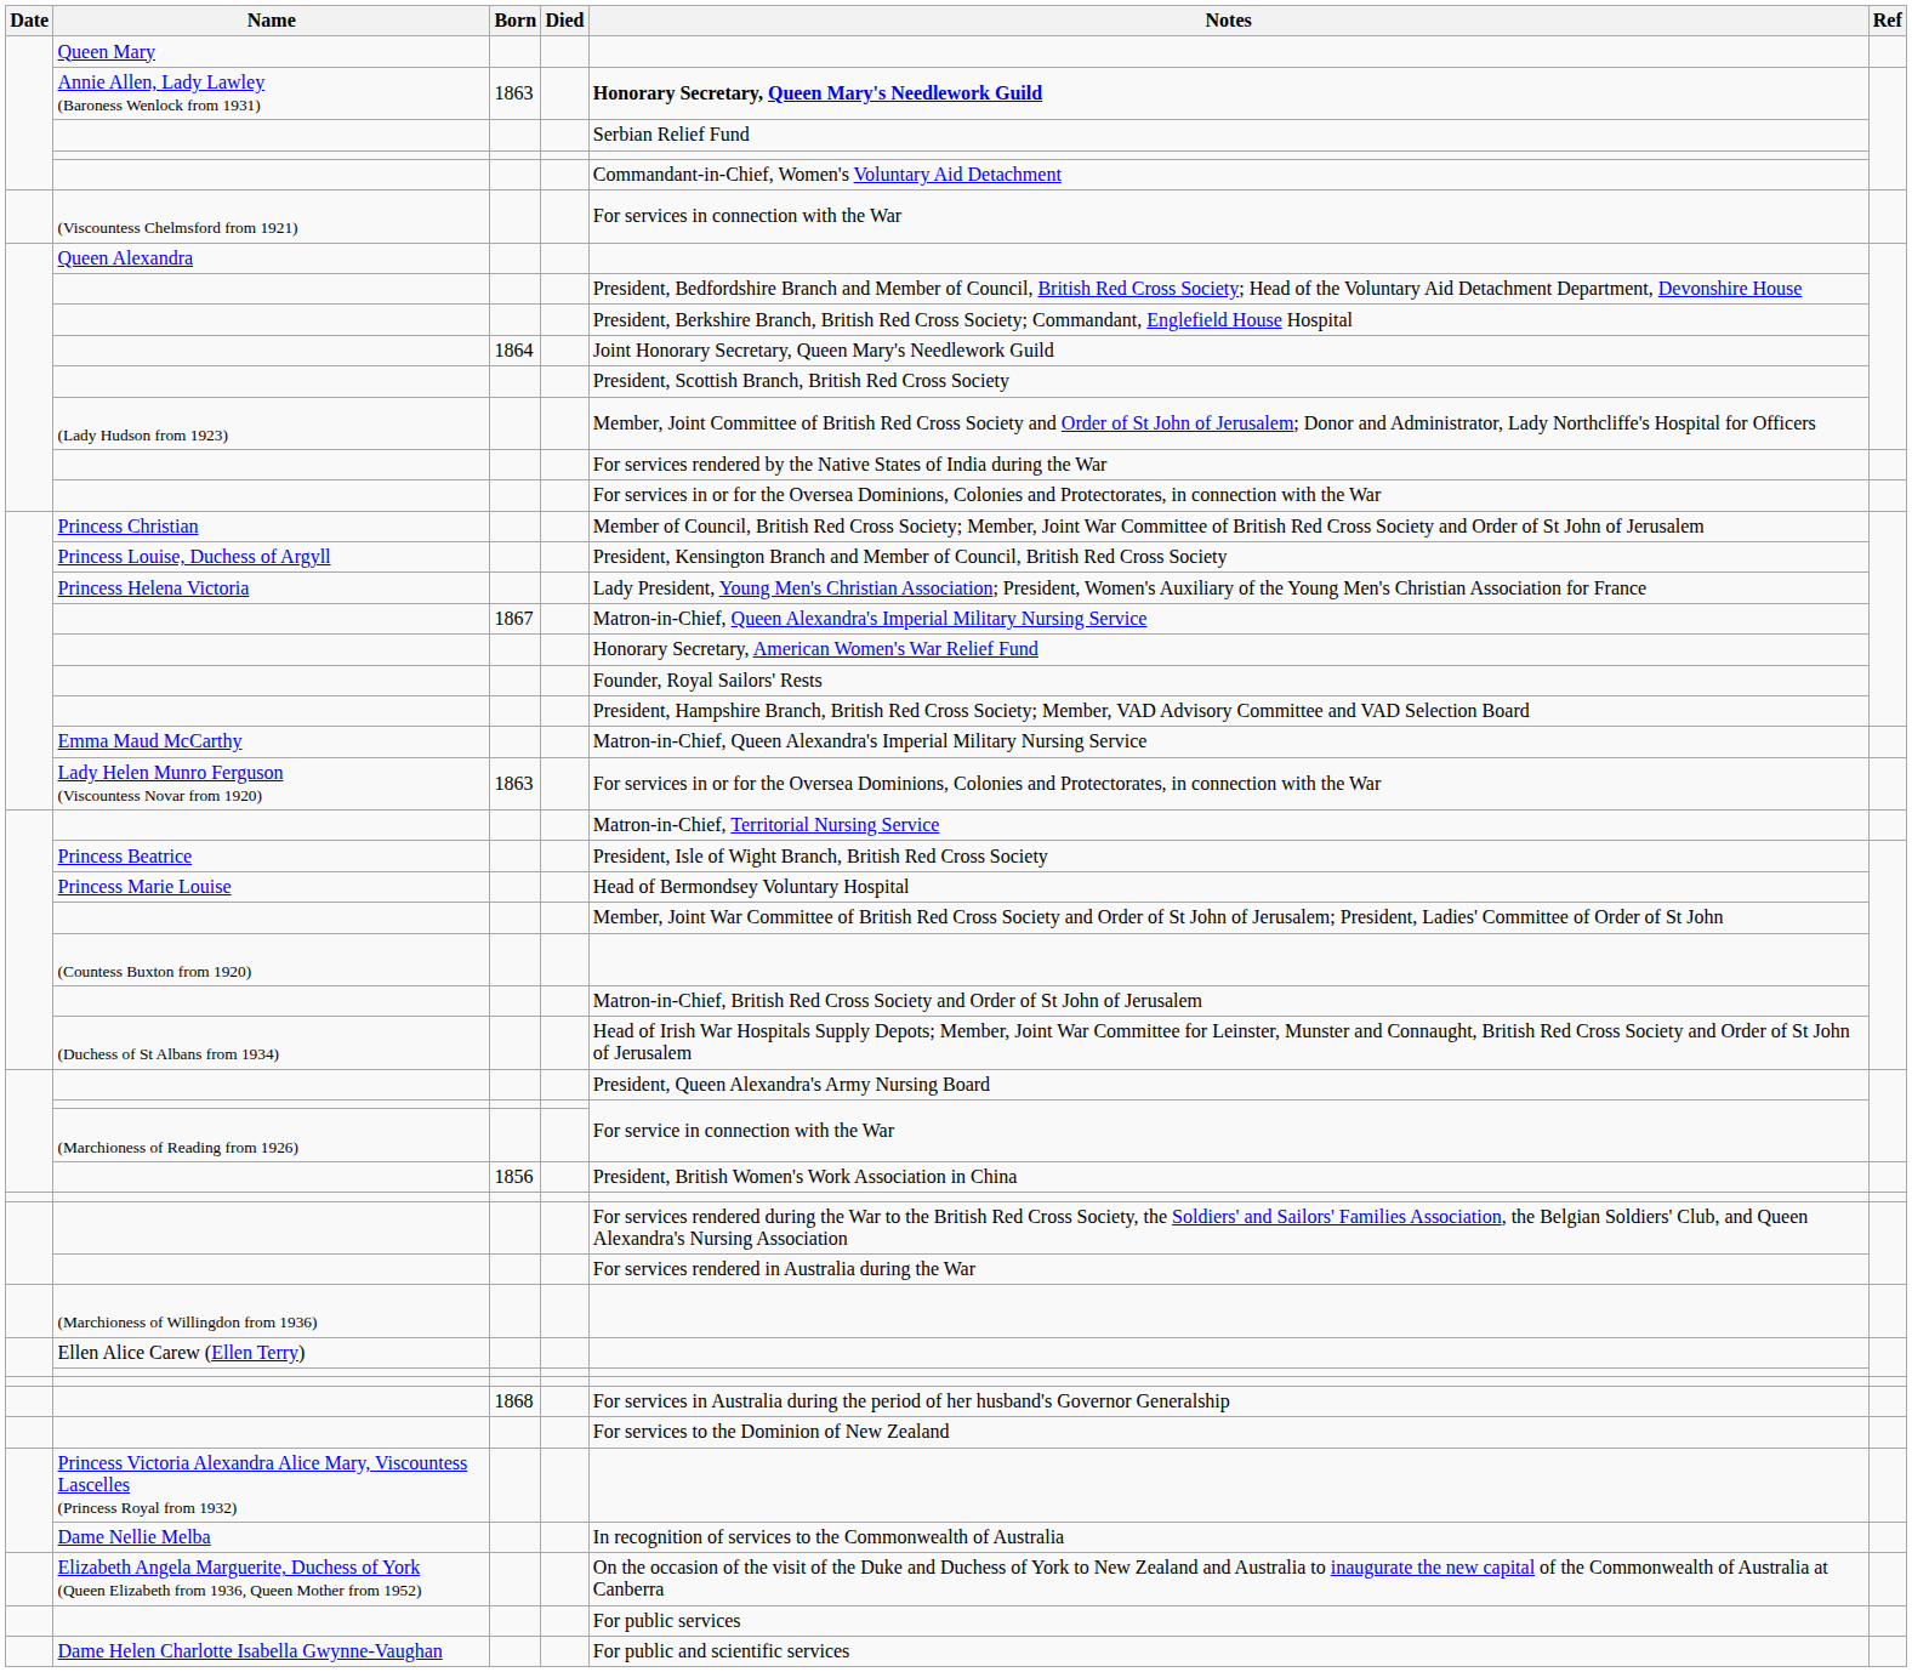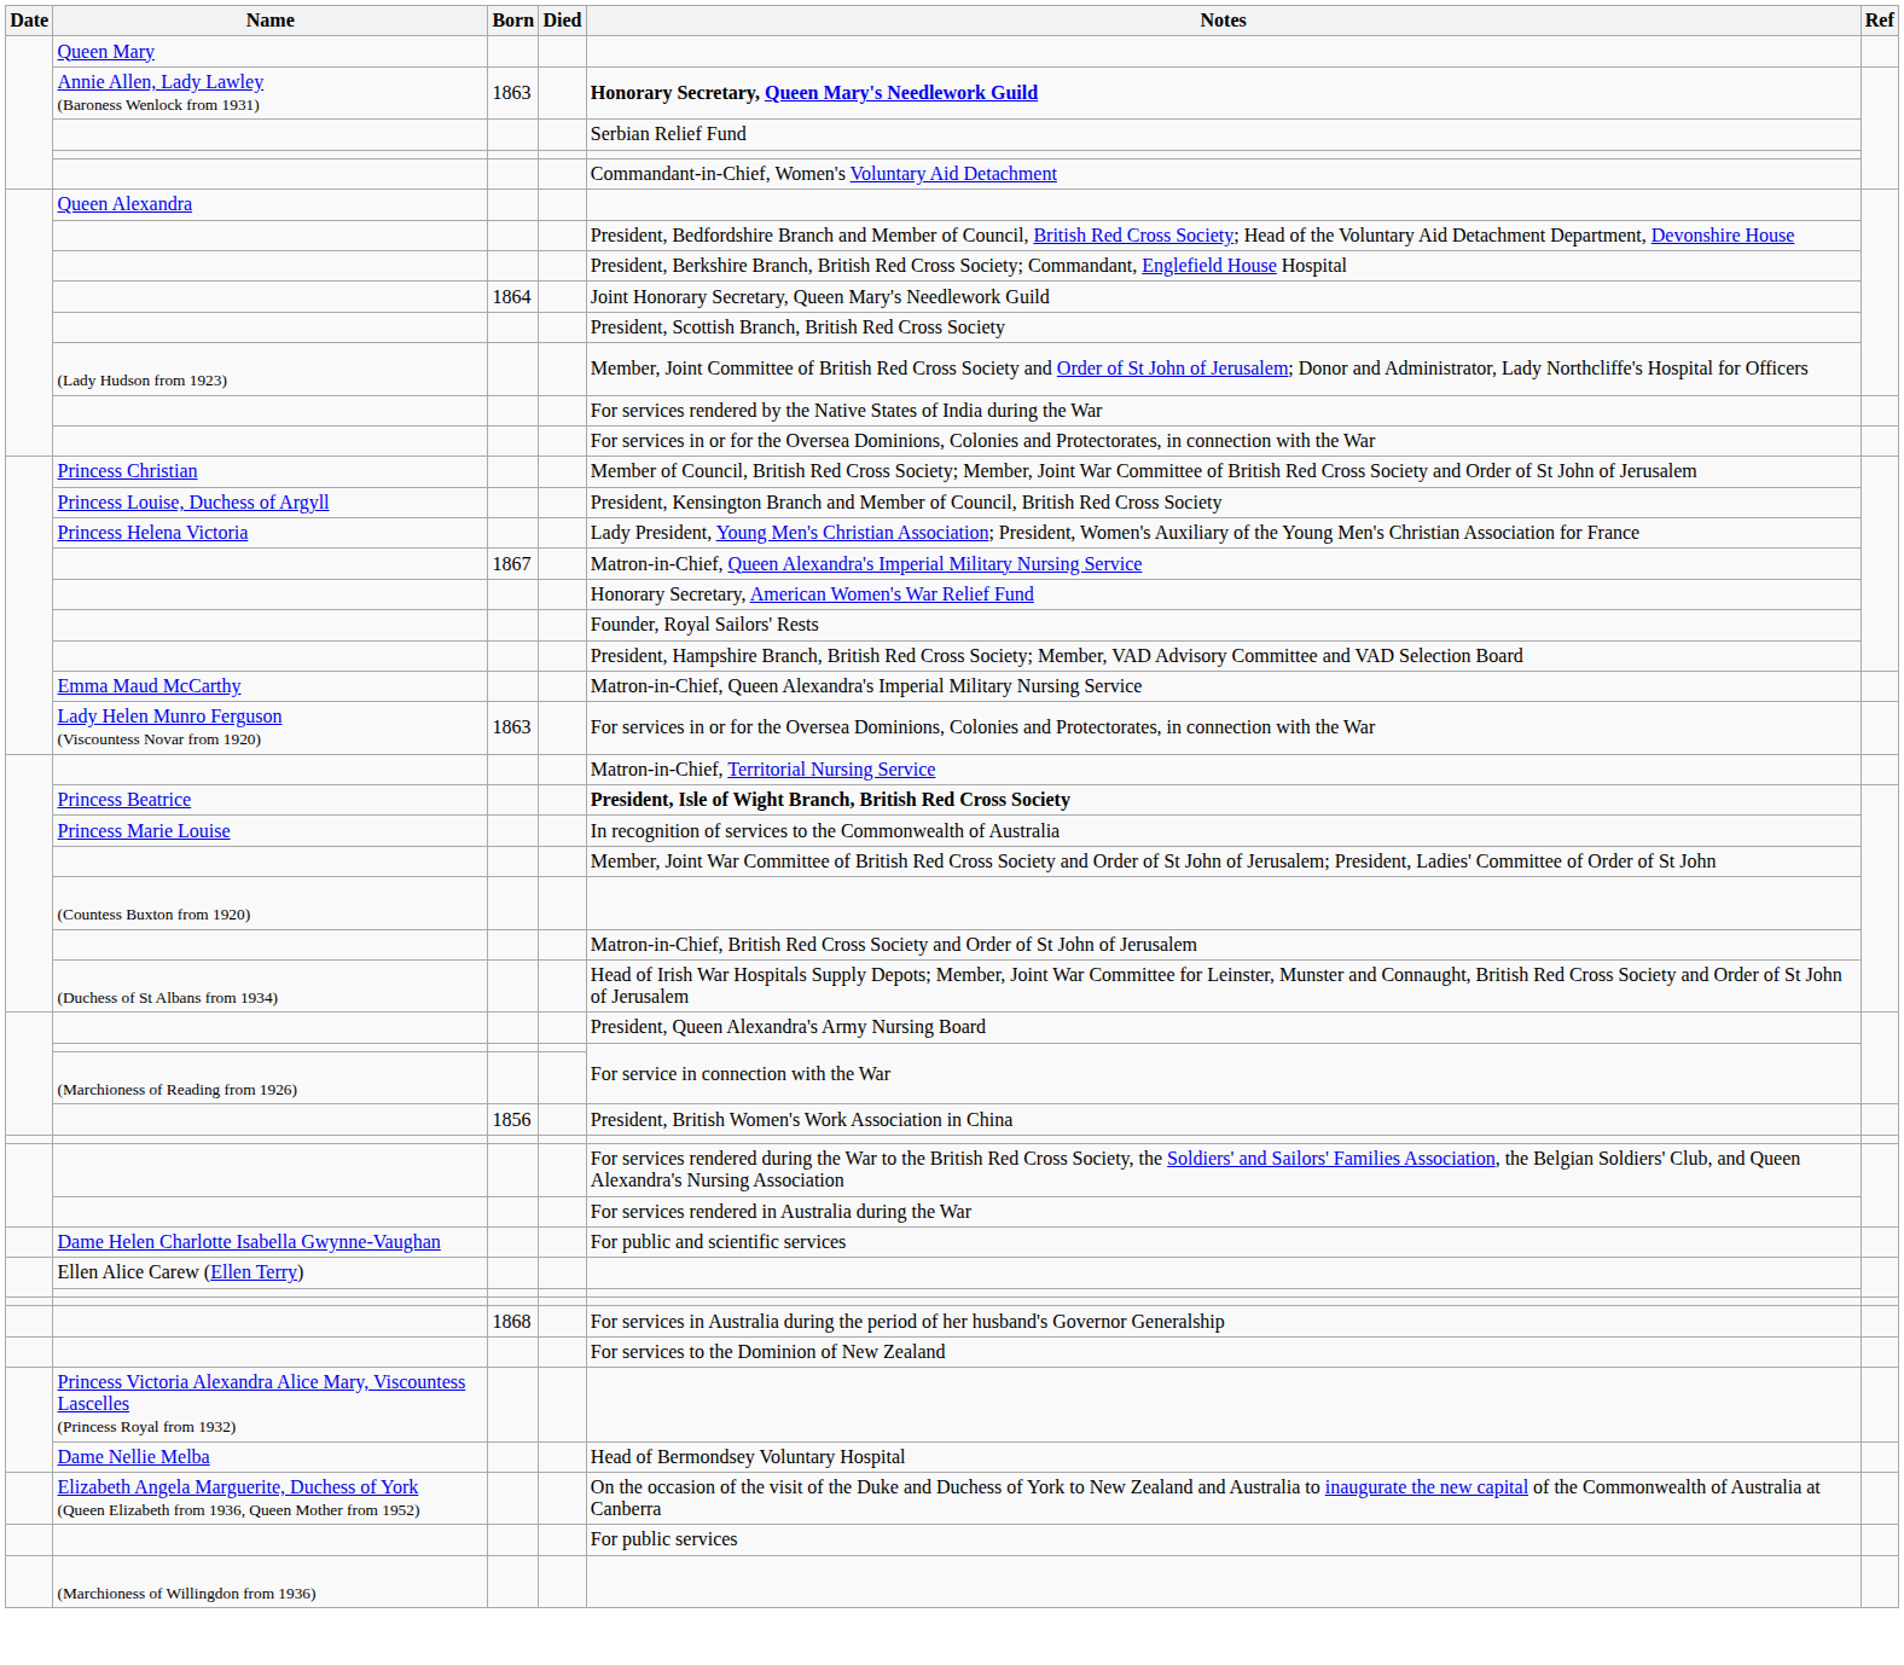 <table class="wikitable sortable">
 <tr>
 <th>Date</th>
 <th>Name</th>
 <th>Born</th>
 <th>Died</th>
 <th class=unsortable>Notes</th>
 <th class=unsortable>Ref</th>
 </tr>
 <tr>
 <td rowspan=5></td>
 <td><a href='#'>Queen Mary</a></td>
 <td></td>
 <td></td>
 <td></td>
 <td></td>
 </tr>
 <tr>
 <td><a href='#'>Annie Allen, Lady Lawley</a><br><small>(Baroness Wenlock from 1931)</small></td>
 <td>1863</td>
 <td></td>
 <td><strong>Honorary Secretary, <a href='#'>Queen Mary's Needlework Guild</a></strong></td>
 <td rowspan=4></td>
 </tr>
 <tr>
 <td></td>
 <td></td>
 <td></td>
 <td>Serbian Relief Fund</td>
 </tr>
 <tr>
 <td></td>
 <td></td>
 <td></td>
 <td></td>
 </tr>
 <tr>
 <td></td>
 <td></td>
 <td></td>
 <td>Commandant-in-Chief, Women's <a href='#'>Voluntary Aid Detachment</a></td>
-</tr>
-<tr>
-<td></td>
-<td><br><small>(Viscountess Chelmsford from 1921)</small></td>
-<td></td>
-<td></td>
-<td>For services in connection with the War</td>
-<td></td>
 </tr>
 <tr>
 <td rowspan=8></td>
 <td><a href='#'>Queen Alexandra</a></td>
 <td></td>
 <td></td>
 <td></td>
 <td rowspan=6></td>
 </tr>
 <tr>
 <td></td>
 <td></td>
 <td></td>
 <td>President, Bedfordshire Branch and Member of Council, <a href='#'>British Red Cross Society</a>; Head of the Voluntary Aid Detachment Department, <a href='#'>Devonshire House</a></td>
 </tr>
 <tr>
 <td></td>
 <td></td>
 <td></td>
 <td>President, Berkshire Branch, British Red Cross Society; Commandant, <a href='#'>Englefield House</a> Hospital</td>
 </tr>
 <tr>
 <td></td>
 <td>1864</td>
 <td></td>
 <td>Joint Honorary Secretary, Queen Mary's Needlework Guild</td>
 </tr>
 <tr>
 <td></td>
 <td></td>
 <td></td>
 <td>President, Scottish Branch, British Red Cross Society</td>
 </tr>
 <tr>
 <td><br><small>(Lady Hudson from 1923)</small></td>
 <td></td>
 <td></td>
 <td>Member, Joint Committee of British Red Cross Society and <a href='#'>Order of St John of Jerusalem</a>; Donor and Administrator, Lady Northcliffe's Hospital for Officers</td>
 </tr>
 <tr>
 <td></td>
 <td></td>
 <td></td>
 <td>For services rendered by the Native States of India during the War</td>
 <td></td>
 </tr>
 <tr>
 <td></td>
 <td></td>
 <td></td>
 <td>For services in or for the Oversea Dominions, Colonies and Protectorates, in connection with the War</td>
 <td></td>
 </tr>
 <tr>
 <td rowspan=9></td>
 <td><a href='#'>Princess Christian</a></td>
 <td></td>
 <td></td>
 <td>Member of Council, British Red Cross Society; Member, Joint War Committee of British Red Cross Society and Order of St John of Jerusalem</td>
 <td rowspan=7></td>
 </tr>
 <tr>
 <td><a href='#'>Princess Louise, Duchess of Argyll</a></td>
 <td></td>
 <td></td>
 <td>President, Kensington Branch and Member of Council, British Red Cross Society</td>
 </tr>
 <tr>
 <td><a href='#'>Princess Helena Victoria</a></td>
 <td></td>
 <td></td>
 <td>Lady President, <a href='#'>Young Men's Christian Association</a>; President, Women's Auxiliary of the Young Men's Christian Association for France</td>
 </tr>
 <tr>
 <td></td>
 <td>1867</td>
 <td></td>
 <td>Matron-in-Chief, <a href='#'>Queen Alexandra's Imperial Military Nursing Service</a></td>
 </tr>
 <tr>
 <td></td>
 <td></td>
 <td></td>
 <td>Honorary Secretary, <a href='#'>American Women's War Relief Fund</a></td>
 </tr>
 <tr>
 <td></td>
 <td></td>
 <td></td>
 <td>Founder, Royal Sailors' Rests</td>
 </tr>
 <tr>
 <td></td>
 <td></td>
 <td></td>
 <td>President, Hampshire Branch, British Red Cross Society; Member, VAD Advisory Committee and VAD Selection Board</td>
 </tr>
 <tr>
 <td><a href='#'>Emma Maud McCarthy</a></td>
 <td></td>
 <td></td>
 <td>Matron-in-Chief, Queen Alexandra's Imperial Military Nursing Service</td>
 <td></td>
 </tr>
 <tr>
 <td><a href='#'>Lady Helen Munro Ferguson</a><br><small>(Viscountess Novar from 1920)</small></td>
 <td>1863</td>
 <td></td>
 <td>For services in or for the Oversea Dominions, Colonies and Protectorates, in connection with the War</td>
 <td></td>
 </tr>
 <tr>
 <td rowspan=7></td>
 <td></td>
 <td></td>
 <td></td>
 <td>Matron-in-Chief, <a href='#'>Territorial Nursing Service</a></td>
 <td></td>
 </tr>
 <tr>
 <td><a href='#'>Princess Beatrice</a></td>
 <td></td>
 <td></td>
-<td>President, Isle of Wight Branch, British Red Cross Society</td>
+<td><strong>President, Isle of Wight Branch, British Red Cross Society</strong></td>
 <td rowspan=6></td>
 </tr>
 <tr>
 <td><a href='#'>Princess Marie Louise</a></td>
 <td></td>
 <td></td>
-<td>Head of Bermondsey Voluntary Hospital</td>
+<td>In recognition of services to the Commonwealth of Australia</td>
 </tr>
 <tr>
 <td></td>
 <td></td>
 <td></td>
 <td>Member, Joint War Committee of British Red Cross Society and Order of St John of Jerusalem; President, Ladies' Committee of Order of St John</td>
 </tr>
 <tr>
 <td><br><small>(Countess Buxton from 1920)</small></td>
 <td></td>
 <td></td>
 <td></td>
 </tr>
 <tr>
 <td></td>
 <td></td>
 <td></td>
 <td>Matron-in-Chief, British Red Cross Society and Order of St John of Jerusalem</td>
 </tr>
 <tr>
 <td><br><small>(Duchess of St Albans from 1934)</small></td>
 <td></td>
 <td></td>
 <td>Head of Irish War Hospitals Supply Depots; Member, Joint War Committee for Leinster, Munster and Connaught, British Red Cross Society and Order of St John of Jerusalem</td>
 </tr>
 <tr>
 <td rowspan=4></td>
 <td></td>
 <td></td>
 <td></td>
 <td>President, Queen Alexandra's Army Nursing Board</td>
 <td rowspan=3></td>
 </tr>
 <tr>
 <td></td>
 <td></td>
 <td></td>
 <td rowspan=2>For service in connection with the War</td>
 </tr>
 <tr>
 <td><br><small>(Marchioness of Reading from 1926)</small></td>
 <td></td>
 <td></td>
 </tr>
 <tr>
 <td></td>
 <td>1856</td>
 <td></td>
 <td>President, British Women's Work Association in China</td>
 <td></td>
 </tr>
 <tr>
 <td></td>
 <td></td>
 <td></td>
 <td></td>
 <td></td>
 <td></td>
 </tr>
 <tr>
 <td rowspan=2></td>
 <td></td>
 <td></td>
 <td></td>
 <td>For services  rendered during the War to the British Red Cross Society, the <a href='#'>Soldiers' and Sailors' Families Association</a>, the Belgian Soldiers' Club, and Queen Alexandra's Nursing Association</td>
 <td rowspan=2></td>
 </tr>
 <tr>
 <td></td>
 <td></td>
 <td></td>
 <td>For services rendered in Australia during the War</td>
 </tr>
 <tr>
 <td></td>
-<td><br><small>(Marchioness of Willingdon from 1936)</small></td>
+<td><a href='#'>Dame Helen Charlotte Isabella Gwynne-Vaughan</a></td>
 <td></td>
 <td></td>
-<td></td>
+<td>For public and scientific services</td>
 <td></td>
 </tr>
 <tr>
 <td rowspan=2></td>
 <td>Ellen Alice Carew (<a href='#'>Ellen Terry</a>)</td>
 <td></td>
 <td></td>
 <td></td>
 <td rowspan=2></td>
 </tr>
 <tr>
 <td></td>
 <td></td>
 <td></td>
 <td></td>
 </tr>
 <tr>
 <td></td>
 <td></td>
 <td></td>
 <td></td>
 <td></td>
 <td></td>
 </tr>
 <tr>
 <td></td>
 <td></td>
 <td>1868</td>
 <td></td>
 <td>For services in Australia during the period of her husband's Governor Generalship</td>
 <td></td>
 </tr>
 <tr>
 <td></td>
 <td></td>
 <td></td>
 <td></td>
 <td>For services to the Dominion of New Zealand</td>
 <td></td>
 </tr>
 <tr>
 <td rowspan=2></td>
 <td><a href='#'>Princess Victoria Alexandra Alice Mary, Viscountess Lascelles</a><br><small>(Princess Royal from 1932)</small></td>
 <td></td>
 <td></td>
 <td></td>
 <td></td>
 </tr>
 <tr>
 <td><a href='#'>Dame Nellie Melba</a></td>
 <td></td>
 <td></td>
-<td>In recognition of services to the Commonwealth of Australia</td>
+<td>Head of Bermondsey Voluntary Hospital</td>
 <td></td>
 </tr>
 <tr>
 <td></td>
 <td><a href='#'>Elizabeth Angela Marguerite, Duchess of York</a><br><small>(Queen Elizabeth from 1936, Queen Mother from 1952)</small></td>
 <td></td>
 <td></td>
 <td>On the occasion of the visit of the Duke and Duchess of York to New Zealand and Australia to <a href='#'>inaugurate the new capital</a> of the Commonwealth of Australia at Canberra</td>
 <td></td>
 </tr>
 <tr>
 <td></td>
 <td></td>
 <td></td>
 <td></td>
 <td>For public services</td>
 <td></td>
 </tr>
 <tr>
 <td></td>
-<td><a href='#'>Dame Helen Charlotte Isabella Gwynne-Vaughan</a></td>
+<td><br><small>(Marchioness of Willingdon from 1936)</small></td>
 <td></td>
 <td></td>
-<td>For public and scientific services</td>
+<td></td>
 <td></td>
 </tr>
 </table>
